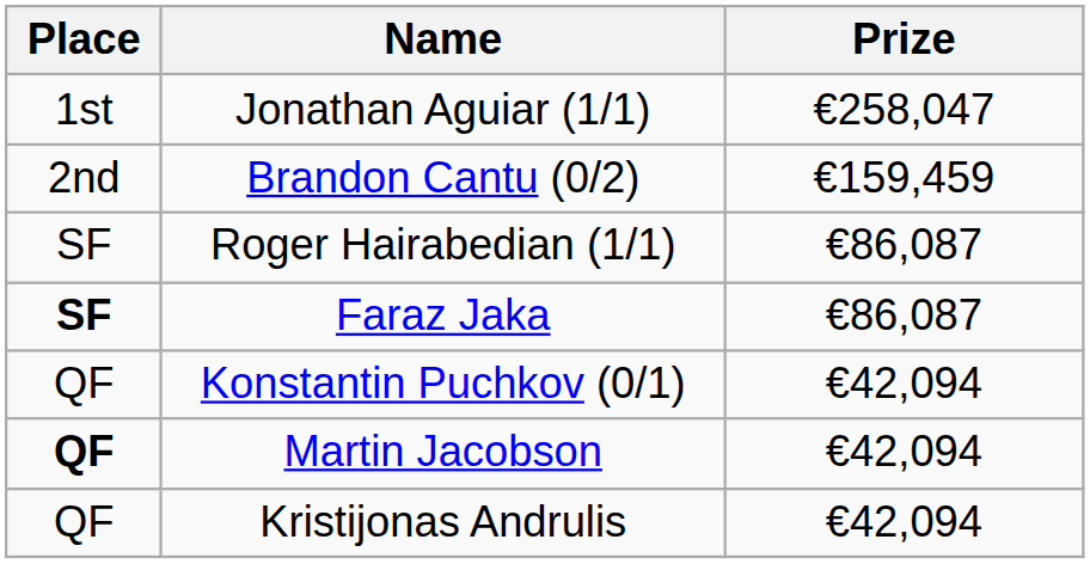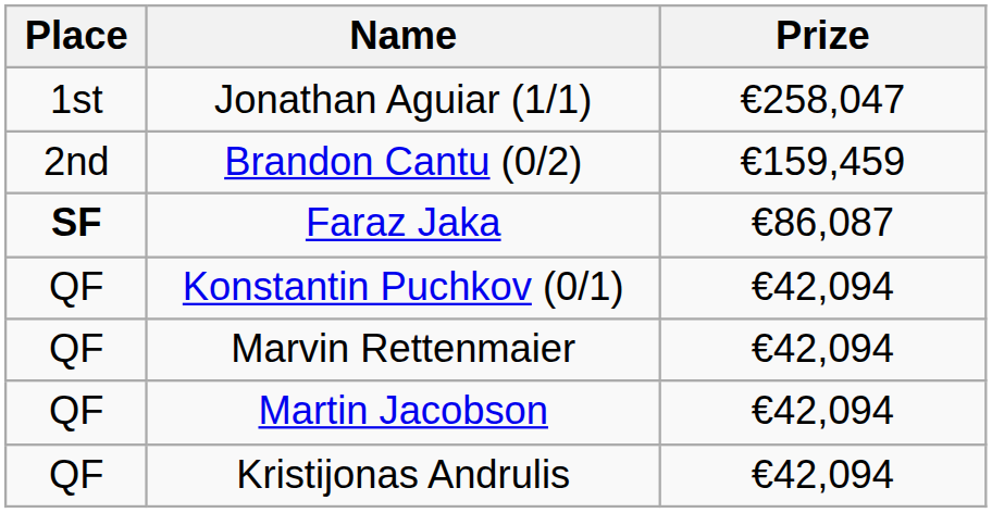 <table class="wikitable">
 <tr>
 <th width="50">Place</th>
 <th width="200">Name</th>
 <th width="125">Prize</th>
 </tr>
 <tr>
 <td align="center">1st</td>
 <td align="center">Jonathan Aguiar (1/1)</td>
 <td align="center">€258,047</td>
 </tr>
 <tr>
 <td align="center">2nd</td>
 <td align="center"><a href='#'>Brandon Cantu</a> (0/2)</td>
 <td align="center">€159,459</td>
 </tr>
 <tr>
-<td align="center">SF</td>
-<td align="center">Roger Hairabedian (1/1)</td>
-<td align="center">€86,087</td>
-</tr>
-<tr>
 <td align="center"><strong>SF</strong></td>
 <td align="center"><a href='#'>Faraz Jaka</a></td>
 <td align="center">€86,087</td>
 </tr>
 <tr>
 <td align="center">QF</td>
 <td align="center"><a href='#'>Konstantin Puchkov</a> (0/1)</td>
 <td align="center">€42,094</td>
 </tr>
 <tr>
-<td align="center"><strong>QF</strong></td>
+<td align="center">QF</td>
+<td align="center">Marvin Rettenmaier</td>
+<td align="center">€42,094</td>
+</tr>
+<tr>
+<td align="center">QF</td>
 <td align="center"><a href='#'>Martin Jacobson</a></td>
 <td align="center">€42,094</td>
 </tr>
 <tr>
 <td align="center">QF</td>
 <td align="center">Kristijonas Andrulis</td>
 <td align="center">€42,094</td>
 </tr>
 </table>
